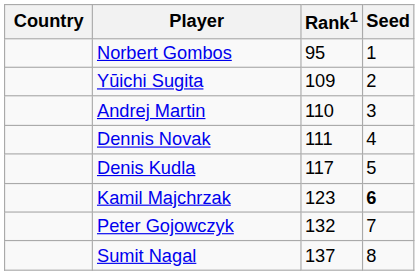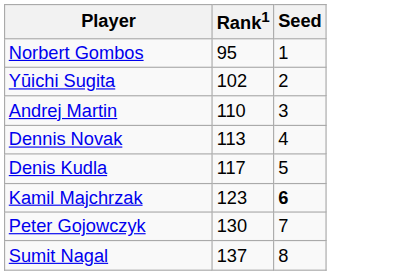 <table class="sortable wikitable">
 <tr>
-<th style="width:70px;">Country</th>
 <th style="width:175px;">Player</th>
 <th>Rank<sup>1</sup></th>
 <th>Seed</th>
 </tr>
 <tr>
-<td></td>
 <td><a href='#'>Norbert Gombos</a></td>
 <td>95</td>
 <td>1</td>
 </tr>
 <tr>
-<td></td>
 <td><a href='#'>Yūichi Sugita</a></td>
-<td>109</td>
+<td>102</td>
 <td>2</td>
 </tr>
 <tr>
-<td></td>
 <td><a href='#'>Andrej Martin</a></td>
 <td>110</td>
 <td>3</td>
 </tr>
 <tr>
-<td></td>
 <td><a href='#'>Dennis Novak</a></td>
-<td>111</td>
+<td>113</td>
 <td>4</td>
 </tr>
 <tr>
-<td></td>
 <td><a href='#'>Denis Kudla</a></td>
 <td>117</td>
 <td>5</td>
 </tr>
 <tr>
-<td></td>
 <td><a href='#'>Kamil Majchrzak</a></td>
 <td>123</td>
 <td><strong>6</strong></td>
 </tr>
 <tr>
-<td></td>
 <td><a href='#'>Peter Gojowczyk</a></td>
-<td>132</td>
+<td>130</td>
 <td>7</td>
 </tr>
 <tr>
-<td></td>
 <td><a href='#'>Sumit Nagal</a></td>
 <td>137</td>
 <td>8</td>
 </tr>
 </table>
